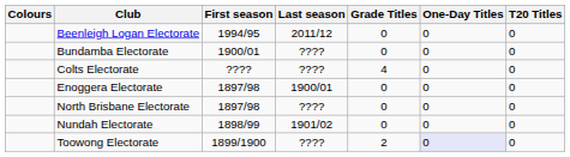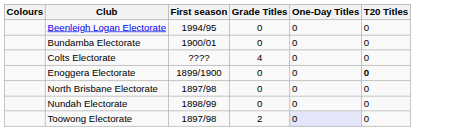 <table class="wikitable sortable" style="text-align:left; font-size:90%" width:110%">
 <tr style="background:#c1d8ff;">
 <th>Colours</th>
 <th>Club</th>
 <th>First season</th>
-<th>Last season</th>
 <th>Grade Titles</th>
 <th>One-Day Titles</th>
 <th>T20 Titles</th>
 </tr>
 <tr>
 <td></td>
 <td><a href='#'>Beenleigh Logan Electorate</a></td>
 <td style="text-align:center;">1994/95</td>
-<td style="text-align:center;">2011/12</td>
 <td style="text-align:center;">0</td>
 <td>0</td>
 <td>0</td>
 </tr>
 <tr>
 <td></td>
 <td>Bundamba Electorate</td>
 <td style="text-align:center;">1900/01</td>
-<td style="text-align:center;">????</td>
 <td style="text-align:center;">0</td>
 <td>0</td>
 <td>0</td>
 </tr>
 <tr>
 <td></td>
 <td>Colts Electorate</td>
 <td style="text-align:center;">????</td>
-<td style="text-align:center;">????</td>
 <td style="text-align:center;">4</td>
 <td>0</td>
 <td>0</td>
 </tr>
 <tr>
 <td></td>
 <td>Enoggera Electorate</td>
-<td style="text-align:center;">1897/98</td>
-<td style="text-align:center;">1900/01</td>
+<td style="text-align:center;">1899/1900</td>
 <td style="text-align:center;">0</td>
 <td>0</td>
-<td>0</td>
+<td><strong>0</strong></td>
 </tr>
 <tr>
 <td></td>
 <td>North Brisbane Electorate</td>
 <td style="text-align:center;">1897/98</td>
-<td style="text-align:center;">????</td>
 <td style="text-align:center;">0</td>
 <td>0</td>
 <td>0</td>
 </tr>
 <tr>
 <td></td>
 <td>Nundah Electorate</td>
 <td style="text-align:center;">1898/99</td>
-<td style="text-align:center;">1901/02</td>
 <td style="text-align:center;">0</td>
 <td>0</td>
 <td>0</td>
 </tr>
 <tr>
 <td></td>
 <td>Toowong Electorate</td>
-<td style="text-align:center;">1899/1900</td>
-<td style="text-align:center;">????</td>
+<td style="text-align:center;">1897/98</td>
 <td style="text-align:center;">2</td>
 <td style="background: lavender;">0</td>
 <td>0</td>
 </tr>
 </table>
